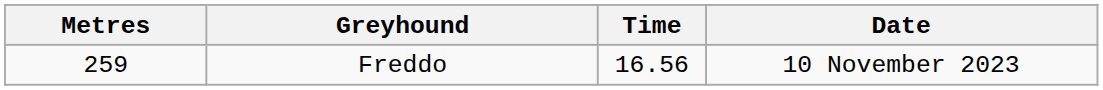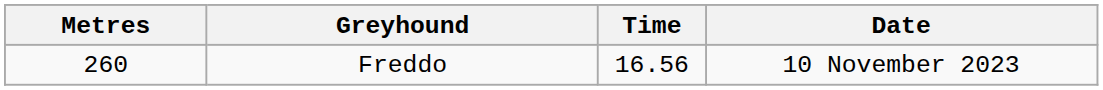 <table class="wikitable" style="font-size: 100%">
 <tr>
 <th width=100>Metres</th>
 <th width=200>Greyhound</th>
 <th width=50>Time</th>
 <th width=200>Date</th>
 </tr>
 <tr align=center>
-<td>259</td>
+<td>260</td>
 <td>Freddo</td>
 <td>16.56</td>
 <td>10 November 2023</td>
 </tr>
 </table>
